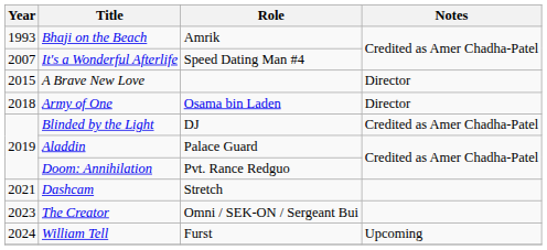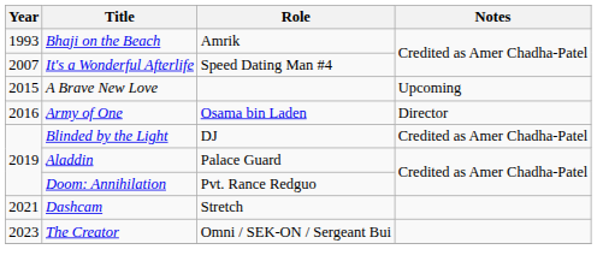 <table class="wikitable sortable">
 <tr>
 <th>Year</th>
 <th>Title</th>
 <th>Role</th>
 <th class="unsortable">Notes</th>
 </tr>
 <tr>
 <td>1993</td>
 <td><em><a href='#'>Bhaji on the Beach</a></em></td>
 <td>Amrik</td>
 <td rowspan="2">Credited as Amer Chadha-Patel</td>
 </tr>
 <tr>
 <td>2007</td>
 <td><em><a href='#'>It's a Wonderful Afterlife</a></em></td>
 <td>Speed Dating Man #4</td>
 </tr>
 <tr>
 <td>2015</td>
 <td><em>A Brave New Love</em></td>
 <td></td>
-<td>Director</td>
+<td>Upcoming</td>
 </tr>
 <tr>
-<td>2018</td>
+<td>2016</td>
 <td><em><a href='#'>Army of One</a></em></td>
 <td><a href='#'>Osama bin Laden</a></td>
 <td>Director</td>
 </tr>
 <tr>
 <td rowspan="3">2019</td>
 <td><em><a href='#'>Blinded by the Light</a></em></td>
 <td>DJ</td>
 <td>Credited as Amer Chadha-Patel</td>
 </tr>
 <tr>
 <td><em><a href='#'>Aladdin</a></em></td>
 <td>Palace Guard</td>
 <td rowspan="2">Credited as Amer Chadha-Patel</td>
 </tr>
 <tr>
 <td><em><a href='#'>Doom: Annihilation</a></em></td>
 <td>Pvt. Rance Redguo</td>
 </tr>
 <tr>
 <td>2021</td>
 <td><em><a href='#'>Dashcam</a></em></td>
 <td>Stretch</td>
 <td></td>
 </tr>
 <tr>
 <td>2023</td>
 <td><em><a href='#'>The Creator</a></em></td>
 <td>Omni / SEK-ON / Sergeant Bui</td>
 <td></td>
 </tr>
 <tr>
-<td>2024</td>
-<td><em><a href='#'>William Tell</a></em></td>
-<td>Furst</td>
-<td>Upcoming</td>
-</tr>
-<tr>
 </tr>
 </table>
